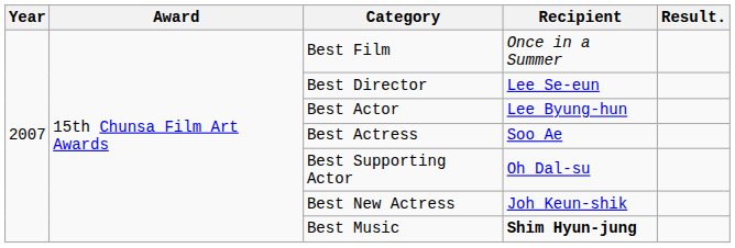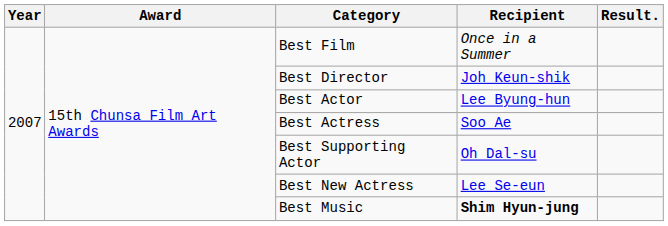 <table class=wikitable>
 <tr>
 <th>Year</th>
 <th>Award</th>
 <th>Category</th>
 <th>Recipient</th>
 <th>Result.</th>
 </tr>
 <tr>
 <td rowspan=7>2007</td>
 <td rowspan=7>15th <a href='#'>Chunsa Film Art Awards</a></td>
 <td>Best Film</td>
 <td><em>Once in a Summer</em></td>
 <td></td>
 </tr>
 <tr>
 <td>Best Director</td>
-<td><a href='#'>Lee Se-eun</a></td>
+<td><a href='#'>Joh Keun-shik</a></td>
 <td></td>
 </tr>
 <tr>
 <td>Best Actor</td>
 <td><a href='#'>Lee Byung-hun</a></td>
 <td></td>
 </tr>
 <tr>
 <td>Best Actress</td>
 <td><a href='#'>Soo Ae</a></td>
 <td></td>
 </tr>
 <tr>
 <td>Best Supporting Actor</td>
 <td><a href='#'>Oh Dal-su</a></td>
 <td></td>
 </tr>
 <tr>
 <td>Best New Actress</td>
-<td><a href='#'>Joh Keun-shik</a></td>
+<td><a href='#'>Lee Se-eun</a></td>
 <td></td>
 </tr>
 <tr>
 <td>Best Music</td>
 <td><strong>Shim Hyun-jung</strong></td>
 <td></td>
 </tr>
 </table>
